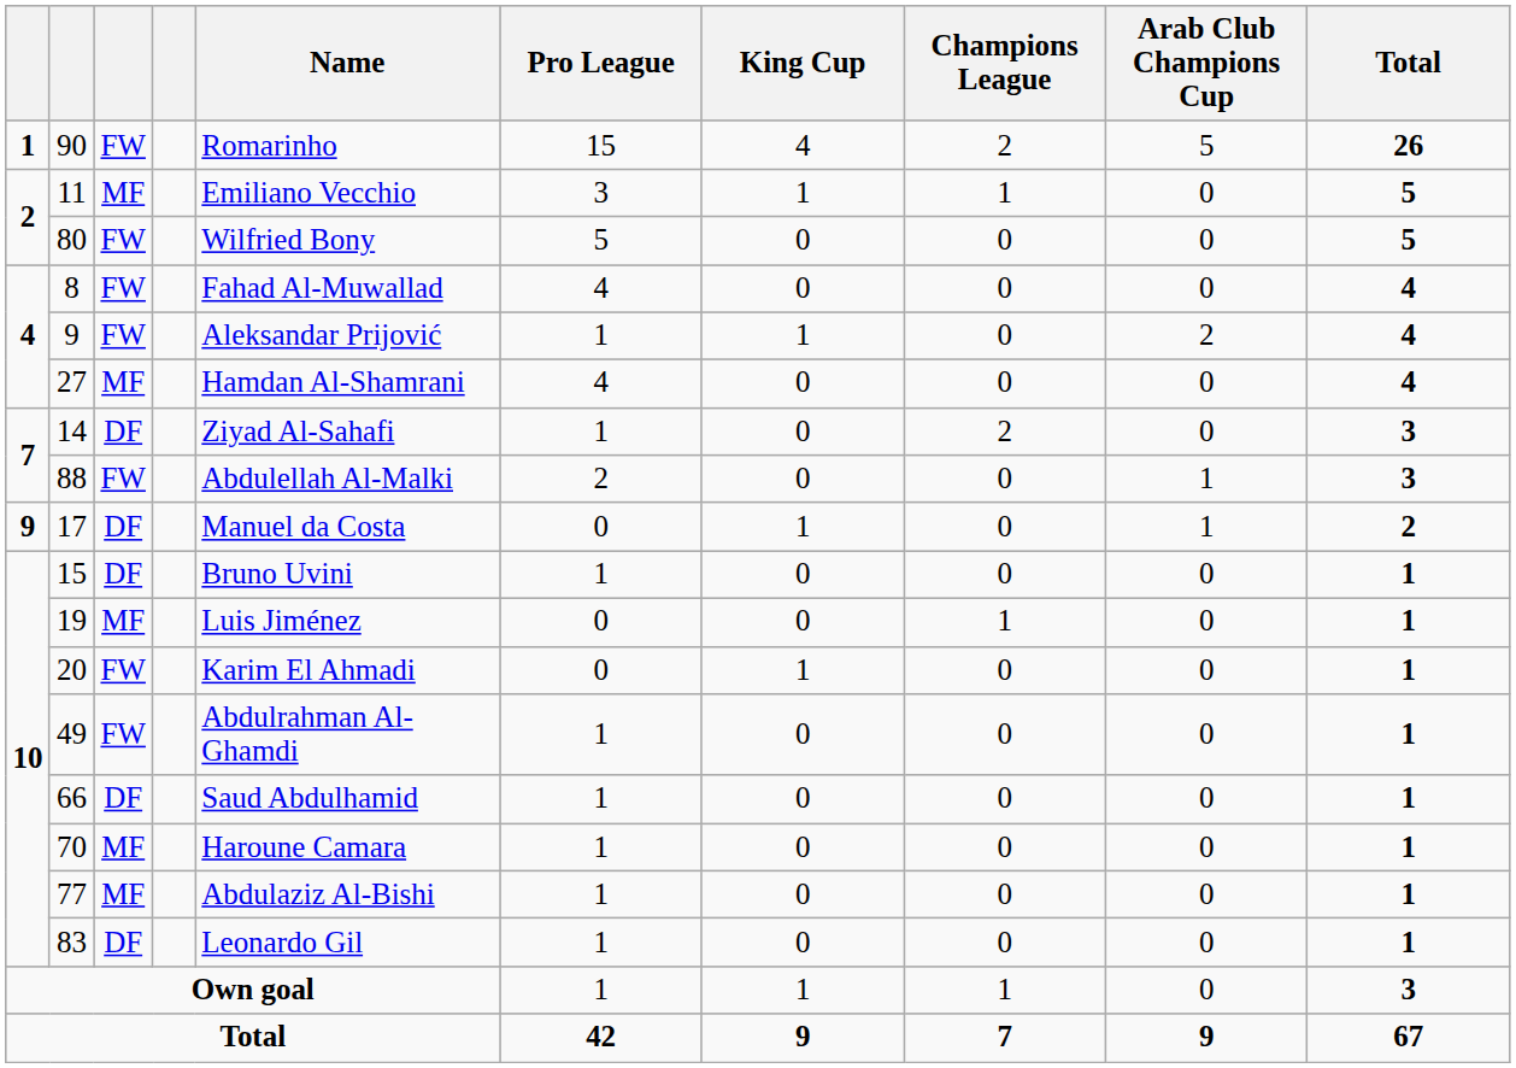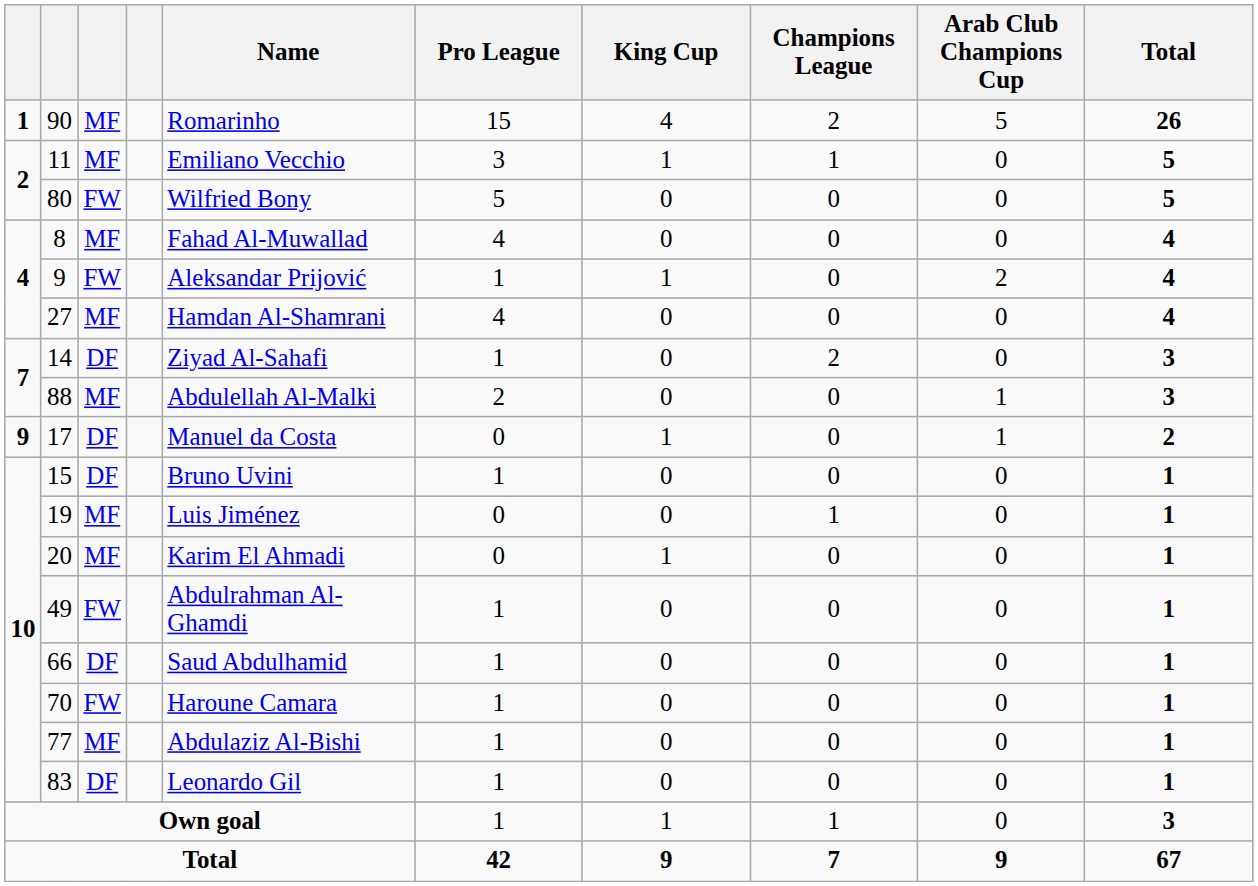 <table class="wikitable" style="text-align:center">
 <tr>
 <th width=15></th>
 <th width=15></th>
 <th width=15></th>
 <th width=15></th>
 <th width=155>Name</th>
 <th width=100>Pro League</th>
 <th width=100>King Cup</th>
 <th width=100>Champions League</th>
 <th width=100>Arab Club Champions Cup</th>
 <th width=100>Total</th>
 </tr>
 <tr>
 <td><strong>1</strong></td>
 <td>90</td>
-<td><a href='#'>FW</a></td>
+<td><a href='#'>MF</a></td>
 <td></td>
 <td align=left><a href='#'>Romarinho</a></td>
 <td>15</td>
 <td>4</td>
 <td>2</td>
 <td>5</td>
 <td><strong>26</strong></td>
 </tr>
 <tr>
 <td rowspan=2><strong>2</strong></td>
 <td>11</td>
 <td><a href='#'>MF</a></td>
 <td></td>
 <td align=left><a href='#'>Emiliano Vecchio</a></td>
 <td>3</td>
 <td>1</td>
 <td>1</td>
 <td>0</td>
 <td><strong>5</strong></td>
 </tr>
 <tr>
 <td>80</td>
 <td><a href='#'>FW</a></td>
 <td></td>
 <td align=left><a href='#'>Wilfried Bony</a></td>
 <td>5</td>
 <td>0</td>
 <td>0</td>
 <td>0</td>
 <td><strong>5</strong></td>
 </tr>
 <tr>
 <td rowspan=3><strong>4</strong></td>
 <td>8</td>
-<td><a href='#'>FW</a></td>
+<td><a href='#'>MF</a></td>
 <td></td>
 <td align=left><a href='#'>Fahad Al-Muwallad</a></td>
 <td>4</td>
 <td>0</td>
 <td>0</td>
 <td>0</td>
 <td><strong>4</strong></td>
 </tr>
 <tr>
 <td>9</td>
 <td><a href='#'>FW</a></td>
 <td></td>
 <td align=left><a href='#'>Aleksandar Prijović</a></td>
 <td>1</td>
 <td>1</td>
 <td>0</td>
 <td>2</td>
 <td><strong>4</strong></td>
 </tr>
 <tr>
 <td>27</td>
 <td><a href='#'>MF</a></td>
 <td></td>
 <td align=left><a href='#'>Hamdan Al-Shamrani</a></td>
 <td>4</td>
 <td>0</td>
 <td>0</td>
 <td>0</td>
 <td><strong>4</strong></td>
 </tr>
 <tr>
 <td rowspan=2><strong>7</strong></td>
 <td>14</td>
 <td><a href='#'>DF</a></td>
 <td></td>
 <td align=left><a href='#'>Ziyad Al-Sahafi</a></td>
 <td>1</td>
 <td>0</td>
 <td>2</td>
 <td>0</td>
 <td><strong>3</strong></td>
 </tr>
 <tr>
 <td>88</td>
-<td><a href='#'>FW</a></td>
+<td><a href='#'>MF</a></td>
 <td></td>
 <td align=left><a href='#'>Abdulellah Al-Malki</a></td>
 <td>2</td>
 <td>0</td>
 <td>0</td>
 <td>1</td>
 <td><strong>3</strong></td>
 </tr>
 <tr>
 <td><strong>9</strong></td>
 <td>17</td>
 <td><a href='#'>DF</a></td>
 <td></td>
 <td align=left><a href='#'>Manuel da Costa</a></td>
 <td>0</td>
 <td>1</td>
 <td>0</td>
 <td>1</td>
 <td><strong>2</strong></td>
 </tr>
 <tr>
 <td rowspan=8><strong>10</strong></td>
 <td>15</td>
 <td><a href='#'>DF</a></td>
 <td></td>
 <td align=left><a href='#'>Bruno Uvini</a></td>
 <td>1</td>
 <td>0</td>
 <td>0</td>
 <td>0</td>
 <td><strong>1</strong></td>
 </tr>
 <tr>
 <td>19</td>
 <td><a href='#'>MF</a></td>
 <td></td>
 <td align=left><a href='#'>Luis Jiménez</a></td>
 <td>0</td>
 <td>0</td>
 <td>1</td>
 <td>0</td>
 <td><strong>1</strong></td>
 </tr>
 <tr>
 <td>20</td>
-<td><a href='#'>FW</a></td>
+<td><a href='#'>MF</a></td>
 <td></td>
 <td align=left><a href='#'>Karim El Ahmadi</a></td>
 <td>0</td>
 <td>1</td>
 <td>0</td>
 <td>0</td>
 <td><strong>1</strong></td>
 </tr>
 <tr>
 <td>49</td>
 <td><a href='#'>FW</a></td>
 <td></td>
 <td align=left><a href='#'>Abdulrahman Al-Ghamdi</a></td>
 <td>1</td>
 <td>0</td>
 <td>0</td>
 <td>0</td>
 <td><strong>1</strong></td>
 </tr>
 <tr>
 <td>66</td>
 <td><a href='#'>DF</a></td>
 <td></td>
 <td align=left><a href='#'>Saud Abdulhamid</a></td>
 <td>1</td>
 <td>0</td>
 <td>0</td>
 <td>0</td>
 <td><strong>1</strong></td>
 </tr>
 <tr>
 <td>70</td>
-<td><a href='#'>MF</a></td>
+<td><a href='#'>FW</a></td>
 <td></td>
 <td align=left><a href='#'>Haroune Camara</a></td>
 <td>1</td>
 <td>0</td>
 <td>0</td>
 <td>0</td>
 <td><strong>1</strong></td>
 </tr>
 <tr>
 <td>77</td>
 <td><a href='#'>MF</a></td>
 <td></td>
 <td align=left><a href='#'>Abdulaziz Al-Bishi</a></td>
 <td>1</td>
 <td>0</td>
 <td>0</td>
 <td>0</td>
 <td><strong>1</strong></td>
 </tr>
 <tr>
 <td>83</td>
 <td><a href='#'>DF</a></td>
 <td></td>
 <td align=left><a href='#'>Leonardo Gil</a></td>
 <td>1</td>
 <td>0</td>
 <td>0</td>
 <td>0</td>
 <td><strong>1</strong></td>
 </tr>
 <tr>
 <td colspan=5><strong>Own goal</strong></td>
 <td>1</td>
 <td>1</td>
 <td>1</td>
 <td>0</td>
 <td><strong>3</strong></td>
 </tr>
 <tr>
 <td colspan=5><strong>Total</strong></td>
 <td><strong>42</strong></td>
 <td><strong>9</strong></td>
 <td><strong>7</strong></td>
 <td><strong>9</strong></td>
 <td><strong>67</strong></td>
 </tr>
 </table>
